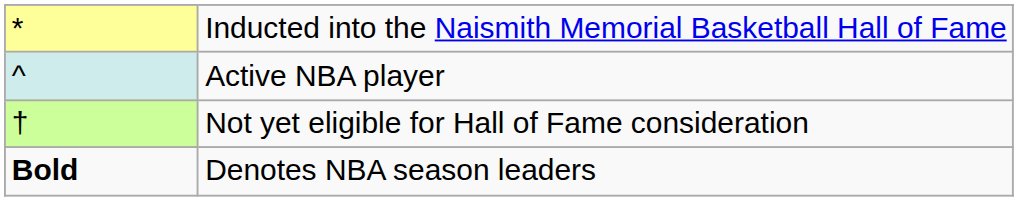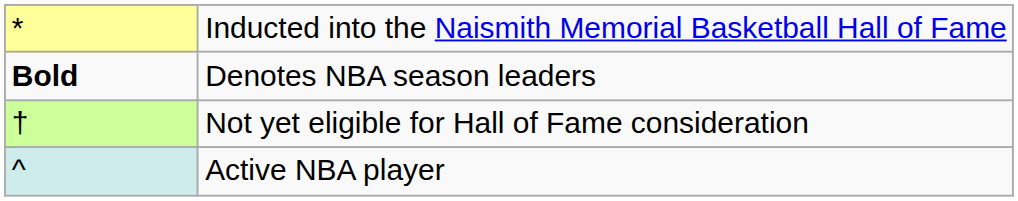 <table class="wikitable sortable">
 <tr>
 <td style="background-color:#FFFF99; width:6em">*</td>
 <td>Inducted into the <a href='#'>Naismith Memorial Basketball Hall of Fame</a></td>
 </tr>
 <tr>
-<td style="background-color:#CFECEC; width:6em">^</td>
-<td>Active NBA player</td>
+<td><strong>Bold</strong></td>
+<td>Denotes NBA season leaders</td>
 </tr>
 <tr>
 <td style="background:#CCFF99; width:1em">†</td>
 <td>Not yet eligible for Hall of Fame consideration</td>
 </tr>
 <tr>
-<td><strong>Bold</strong></td>
-<td>Denotes NBA season leaders</td>
+<td style="background-color:#CFECEC; width:6em">^</td>
+<td>Active NBA player</td>
 </tr>
 </table>
